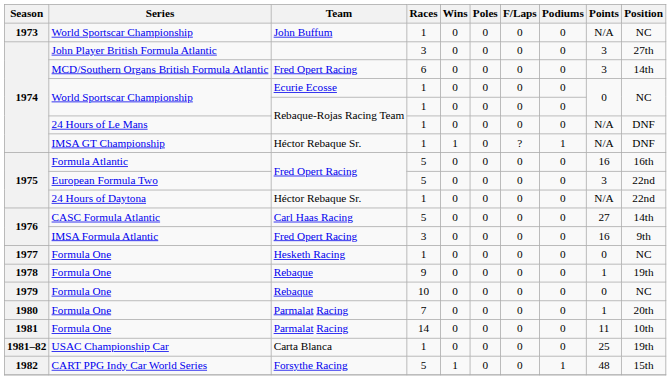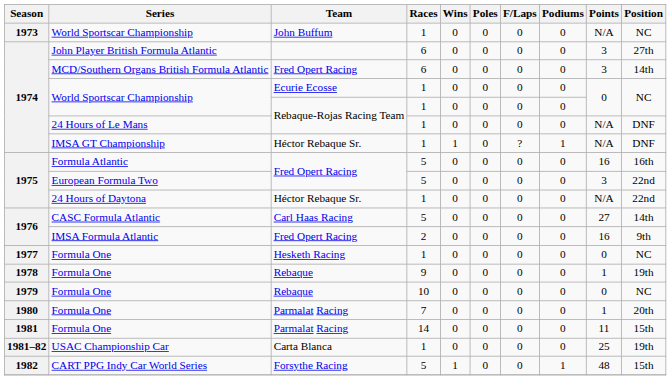 <table class="wikitable" style="font-size: 90%; text-align:center">
 <tr>
 <th>Season</th>
 <th>Series</th>
 <th>Team</th>
 <th>Races</th>
 <th>Wins</th>
 <th>Poles</th>
 <th>F/Laps</th>
 <th>Podiums</th>
 <th>Points</th>
 <th>Position</th>
 </tr>
 <tr>
 <th>1973</th>
 <td align=left><a href='#'>World Sportscar Championship</a></td>
 <td align=left><a href='#'>John Buffum</a></td>
 <td>1</td>
 <td>0</td>
 <td>0</td>
 <td>0</td>
 <td>0</td>
 <td>N/A</td>
 <td>NC</td>
 </tr>
 <tr>
 <th rowspan=6>1974</th>
 <td align=left><a href='#'>John Player British Formula Atlantic</a></td>
 <td align=left></td>
-<td>3</td>
+<td>6</td>
 <td>0</td>
 <td>0</td>
 <td>0</td>
 <td>0</td>
 <td>3</td>
 <td>27th</td>
 </tr>
 <tr>
 <td align=left nowrap><a href='#'>MCD/Southern Organs British Formula Atlantic</a></td>
 <td align=left><a href='#'>Fred Opert Racing</a></td>
 <td>6</td>
 <td>0</td>
 <td>0</td>
 <td>0</td>
 <td>0</td>
 <td>3</td>
 <td>14th</td>
 </tr>
 <tr>
 <td rowspan="2" style="text-align:left"><a href='#'>World Sportscar Championship</a></td>
 <td align=left><a href='#'>Ecurie Ecosse</a></td>
 <td>1</td>
 <td>0</td>
 <td>0</td>
 <td>0</td>
 <td>0</td>
 <td rowspan=2>0</td>
 <td rowspan=2>NC</td>
 </tr>
 <tr>
 <td rowspan="2" style="text-align:left" nowrap>Rebaque-Rojas Racing Team</td>
 <td>1</td>
 <td>0</td>
 <td>0</td>
 <td>0</td>
 <td>0</td>
 </tr>
 <tr>
 <td align=left><a href='#'>24 Hours of Le Mans</a></td>
 <td>1</td>
 <td>0</td>
 <td>0</td>
 <td>0</td>
 <td>0</td>
 <td>N/A</td>
 <td>DNF</td>
 </tr>
 <tr>
 <td align=left><a href='#'>IMSA GT Championship</a></td>
 <td align=left>Héctor Rebaque Sr.</td>
 <td>1</td>
 <td>1</td>
 <td>0</td>
 <td>?</td>
 <td>1</td>
 <td>N/A</td>
 <td>DNF</td>
 </tr>
 <tr>
 <th rowspan=3>1975</th>
 <td align=left><a href='#'>Formula Atlantic</a></td>
 <td rowspan="2" style="text-align:left"><a href='#'>Fred Opert Racing</a></td>
 <td>5</td>
 <td>0</td>
 <td>0</td>
 <td>0</td>
 <td>0</td>
 <td>16</td>
 <td>16th</td>
 </tr>
 <tr>
 <td align=left><a href='#'>European Formula Two</a></td>
 <td>5</td>
 <td>0</td>
 <td>0</td>
 <td>0</td>
 <td>0</td>
 <td>3</td>
 <td>22nd</td>
 </tr>
 <tr>
 <td align=left><a href='#'>24 Hours of Daytona</a></td>
 <td align=left>Héctor Rebaque Sr.</td>
 <td>1</td>
 <td>0</td>
 <td>0</td>
 <td>0</td>
 <td>0</td>
 <td>N/A</td>
 <td>22nd</td>
 </tr>
 <tr>
 <th rowspan=2>1976</th>
 <td align=left><a href='#'>CASC Formula Atlantic</a></td>
 <td align=left><a href='#'>Carl Haas Racing</a></td>
 <td>5</td>
 <td>0</td>
 <td>0</td>
 <td>0</td>
 <td>0</td>
 <td>27</td>
 <td>14th</td>
 </tr>
 <tr>
 <td align=left><a href='#'>IMSA Formula Atlantic</a></td>
 <td align=left><a href='#'>Fred Opert Racing</a></td>
-<td>3</td>
+<td>2</td>
 <td>0</td>
 <td>0</td>
 <td>0</td>
 <td>0</td>
 <td>16</td>
 <td>9th</td>
 </tr>
 <tr>
 <th>1977</th>
 <td align=left><a href='#'>Formula One</a></td>
 <td align=left><a href='#'>Hesketh Racing</a></td>
 <td>1</td>
 <td>0</td>
 <td>0</td>
 <td>0</td>
 <td>0</td>
 <td>0</td>
 <td>NC</td>
 </tr>
 <tr>
 <th>1978</th>
 <td align=left><a href='#'>Formula One</a></td>
 <td align=left><a href='#'>Rebaque</a></td>
 <td>9</td>
 <td>0</td>
 <td>0</td>
 <td>0</td>
 <td>0</td>
 <td>1</td>
 <td>19th</td>
 </tr>
 <tr>
 <th>1979</th>
 <td align=left><a href='#'>Formula One</a></td>
 <td align=left><a href='#'>Rebaque</a></td>
 <td>10</td>
 <td>0</td>
 <td>0</td>
 <td>0</td>
 <td>0</td>
 <td>0</td>
 <td>NC</td>
 </tr>
 <tr>
 <th>1980</th>
 <td align=left><a href='#'>Formula One</a></td>
 <td align=left><a href='#'>Parmalat</a> <a href='#'>Racing</a></td>
 <td>7</td>
 <td>0</td>
 <td>0</td>
 <td>0</td>
 <td>0</td>
 <td>1</td>
 <td>20th</td>
 </tr>
 <tr>
 <th>1981</th>
 <td align=left><a href='#'>Formula One</a></td>
 <td align=left><a href='#'>Parmalat</a> <a href='#'>Racing</a></td>
 <td>14</td>
 <td>0</td>
 <td>0</td>
 <td>0</td>
 <td>0</td>
 <td>11</td>
-<td>10th</td>
+<td>15th</td>
 </tr>
 <tr>
 <th nowrap>1981–82</th>
 <td align=left><a href='#'>USAC Championship Car</a></td>
 <td align=left>Carta Blanca</td>
 <td>1</td>
 <td>0</td>
 <td>0</td>
 <td>0</td>
 <td>0</td>
 <td>25</td>
 <td>19th</td>
 </tr>
 <tr>
 <th>1982</th>
 <td align=left><a href='#'>CART PPG Indy Car World Series</a></td>
 <td align=left><a href='#'>Forsythe Racing</a></td>
 <td>5</td>
 <td>1</td>
 <td>0</td>
 <td>0</td>
 <td>1</td>
 <td>48</td>
 <td>15th</td>
 </tr>
 <tr>
 </tr>
 </table>
